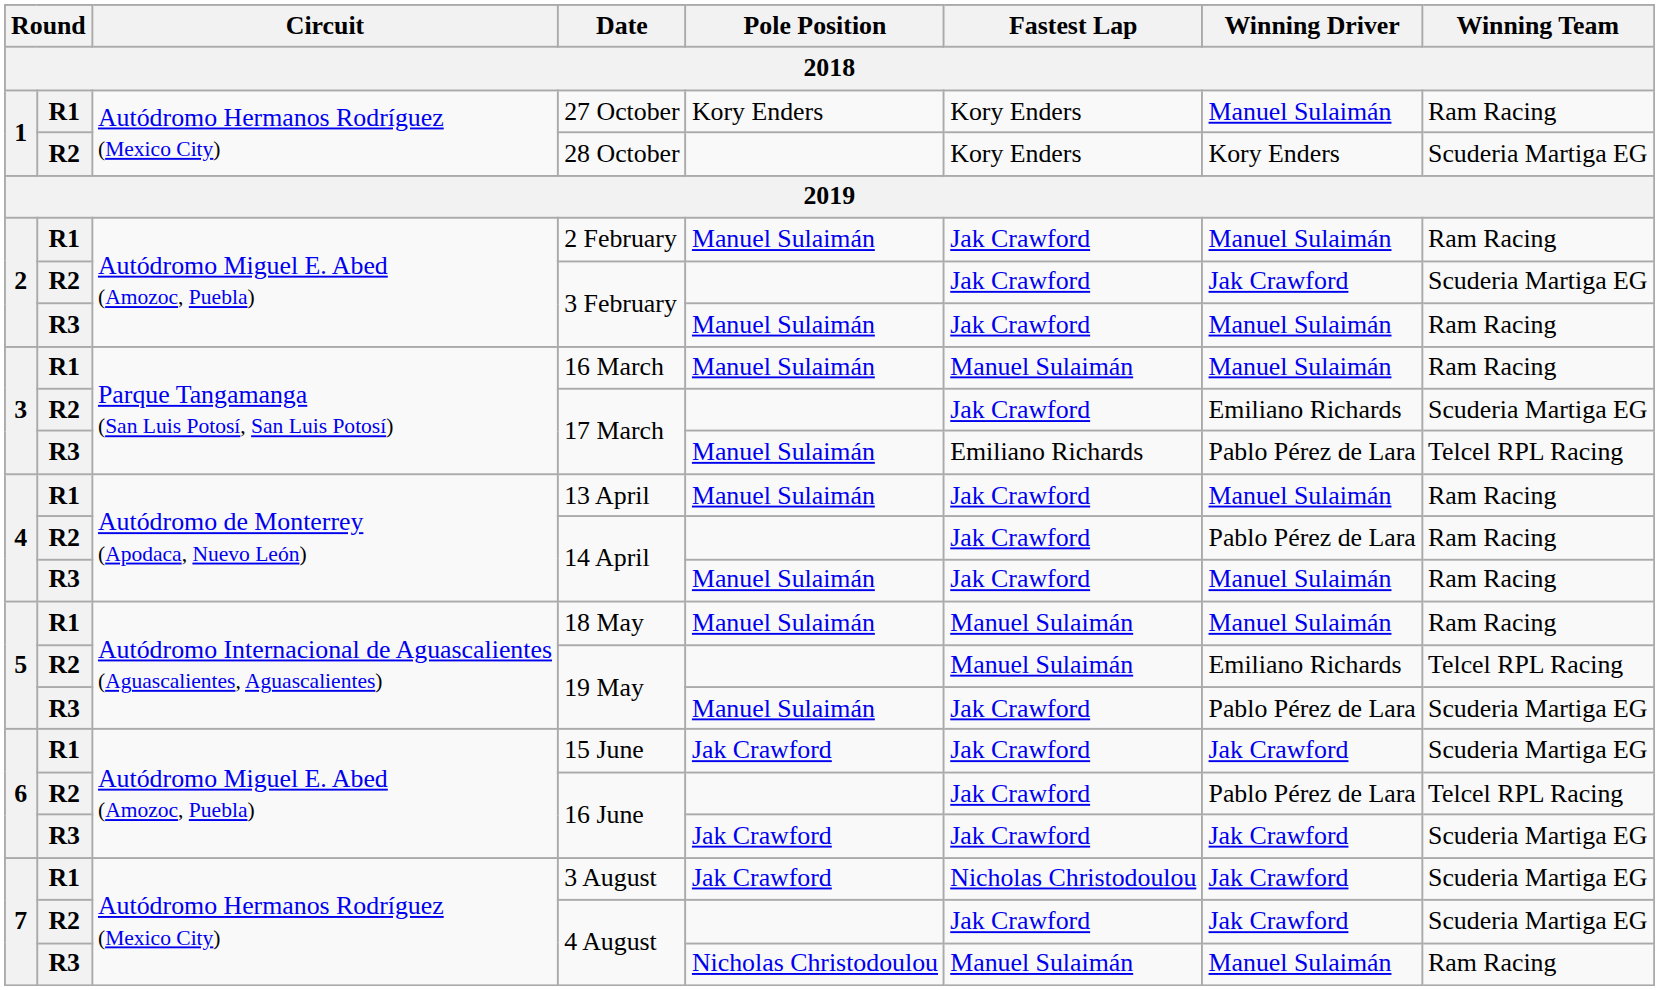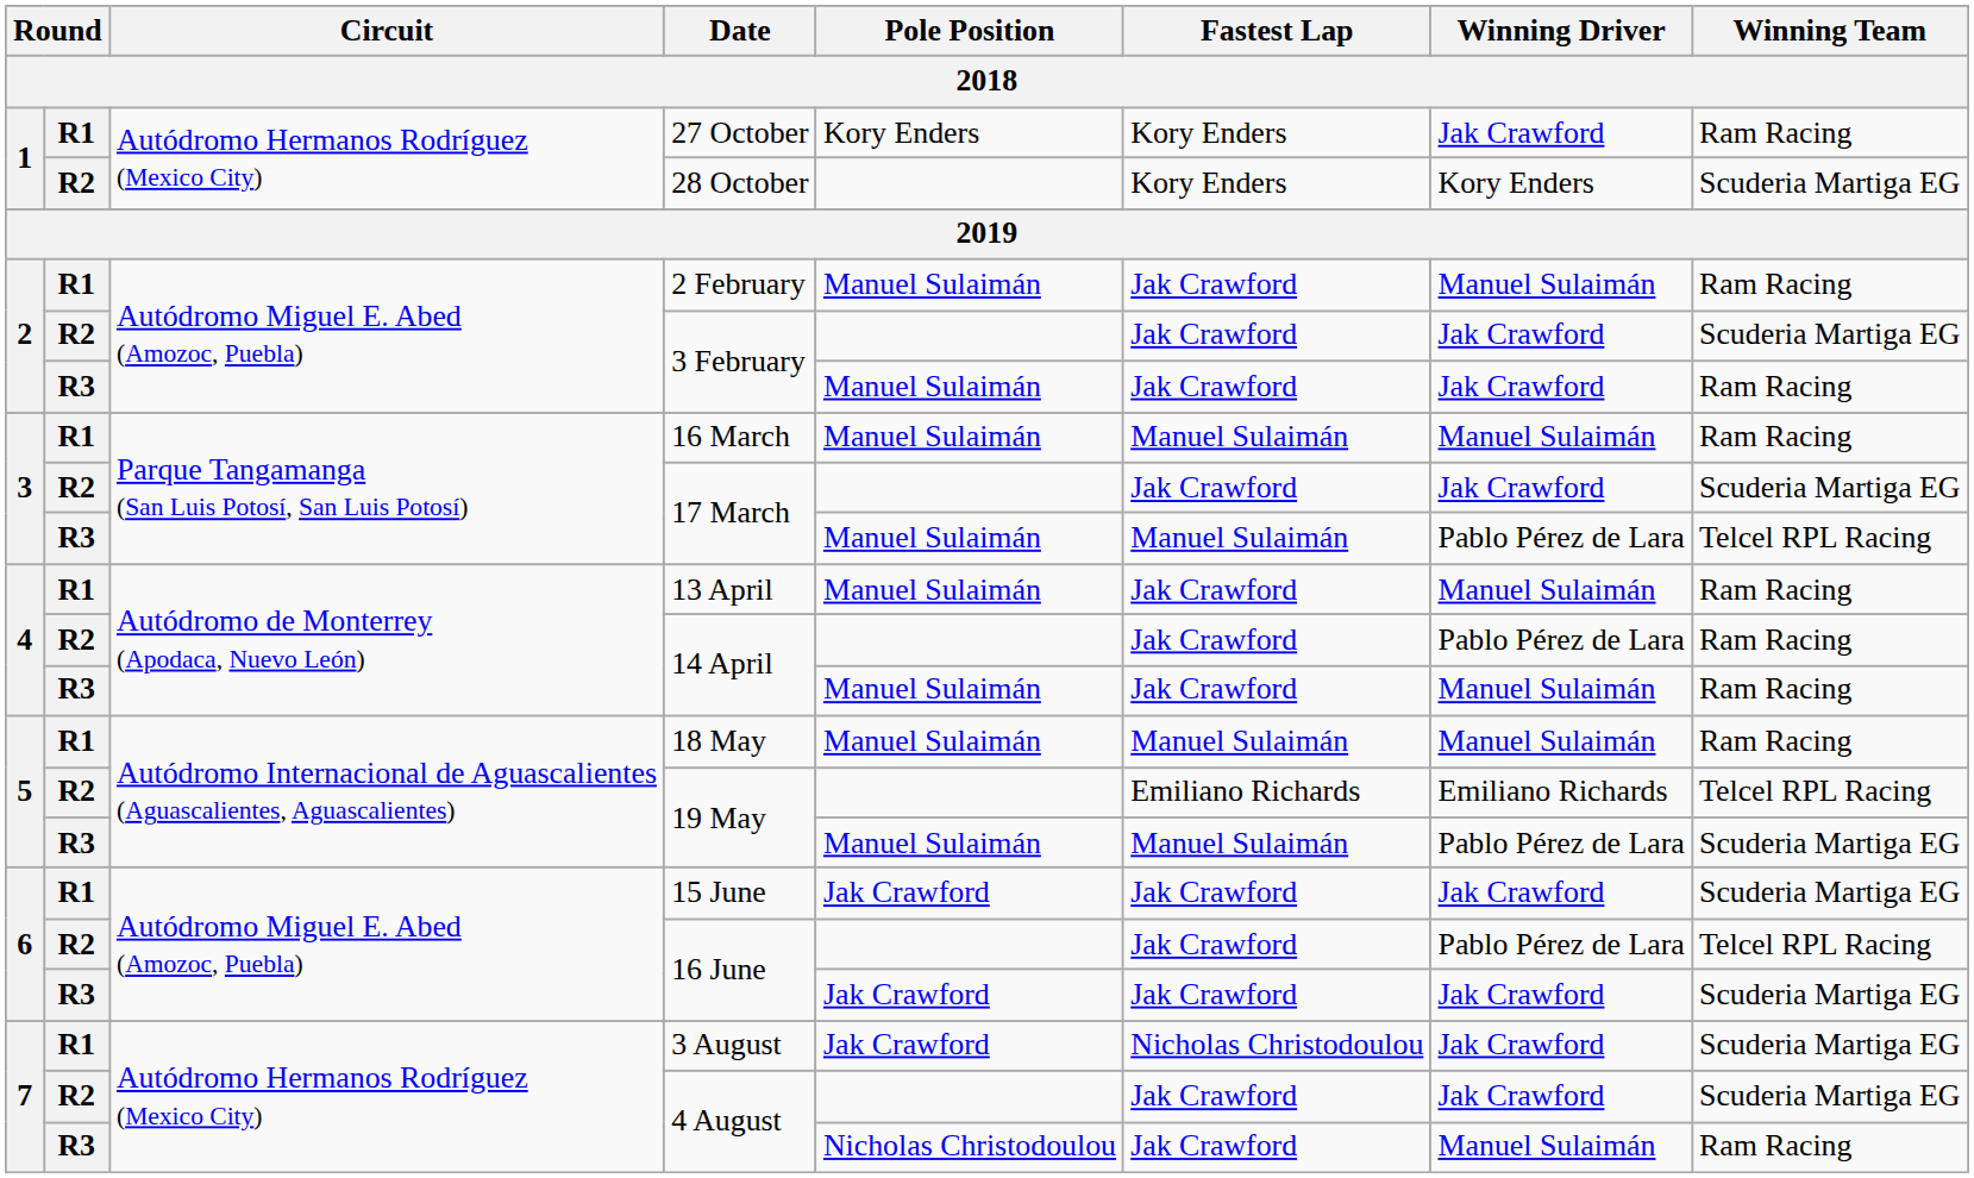 <table class="wikitable" style="font-size: 85%">
 <tr>
 <th colspan=2>Round</th>
 <th>Circuit</th>
 <th>Date</th>
 <th>Pole Position</th>
 <th>Fastest Lap</th>
 <th>Winning Driver</th>
 <th>Winning Team</th>
 </tr>
 <tr>
 <th colspan=8>2018</th>
 </tr>
 <tr>
 <th rowspan=2>1</th>
 <th>R1</th>
 <td rowspan=2><a href='#'>Autódromo Hermanos Rodríguez</a><br><small>(<a href='#'>Mexico City</a>)</small></td>
 <td nowrap>27 October</td>
 <td> Kory Enders</td>
 <td> Kory Enders</td>
-<td> <a href='#'>Manuel Sulaimán</a></td>
+<td> <a href='#'>Jak Crawford</a></td>
 <td> Ram Racing</td>
 </tr>
 <tr>
 <th>R2</th>
 <td>28 October</td>
 <td></td>
 <td> Kory Enders</td>
 <td> Kory Enders</td>
 <td> Scuderia Martiga EG</td>
 </tr>
 <tr>
 <th colspan=8>2019</th>
 </tr>
 <tr>
 <th rowspan=3>2</th>
 <th>R1</th>
 <td rowspan=3><a href='#'>Autódromo Miguel E. Abed</a><br><small>(<a href='#'>Amozoc</a>, <a href='#'>Puebla</a>)</small></td>
 <td>2 February</td>
 <td> <a href='#'>Manuel Sulaimán</a></td>
 <td> <a href='#'>Jak Crawford</a></td>
 <td> <a href='#'>Manuel Sulaimán</a></td>
 <td> Ram Racing</td>
 </tr>
 <tr>
 <th>R2</th>
 <td rowspan=2>3 February</td>
 <td></td>
 <td> <a href='#'>Jak Crawford</a></td>
 <td> <a href='#'>Jak Crawford</a></td>
 <td> Scuderia Martiga EG</td>
 </tr>
 <tr>
 <th>R3</th>
 <td> <a href='#'>Manuel Sulaimán</a></td>
 <td> <a href='#'>Jak Crawford</a></td>
-<td> <a href='#'>Manuel Sulaimán</a></td>
+<td> <a href='#'>Jak Crawford</a></td>
 <td> Ram Racing</td>
 </tr>
 <tr>
 <th rowspan=3>3</th>
 <th>R1</th>
 <td rowspan=3><a href='#'>Parque Tangamanga</a><br><small>(<a href='#'>San Luis Potosí</a>, <a href='#'>San Luis Potosí</a>)</small></td>
 <td>16 March</td>
 <td> <a href='#'>Manuel Sulaimán</a></td>
 <td> <a href='#'>Manuel Sulaimán</a></td>
 <td> <a href='#'>Manuel Sulaimán</a></td>
 <td> Ram Racing</td>
 </tr>
 <tr>
 <th>R2</th>
 <td rowspan=2>17 March</td>
 <td></td>
 <td> <a href='#'>Jak Crawford</a></td>
-<td> Emiliano Richards</td>
+<td> <a href='#'>Jak Crawford</a></td>
 <td> Scuderia Martiga EG</td>
 </tr>
 <tr>
 <th>R3</th>
 <td> <a href='#'>Manuel Sulaimán</a></td>
-<td> Emiliano Richards</td>
+<td> <a href='#'>Manuel Sulaimán</a></td>
 <td> Pablo Pérez de Lara</td>
 <td> Telcel RPL Racing</td>
 </tr>
 <tr>
 <th rowspan=3>4</th>
 <th>R1</th>
 <td rowspan=3><a href='#'>Autódromo de Monterrey</a><br><small>(<a href='#'>Apodaca</a>, <a href='#'>Nuevo León</a>)</small></td>
 <td>13 April</td>
 <td> <a href='#'>Manuel Sulaimán</a></td>
 <td> <a href='#'>Jak Crawford</a></td>
 <td> <a href='#'>Manuel Sulaimán</a></td>
 <td> Ram Racing</td>
 </tr>
 <tr>
 <th>R2</th>
 <td rowspan=2>14 April</td>
 <td></td>
 <td> <a href='#'>Jak Crawford</a></td>
 <td nowrap> Pablo Pérez de Lara</td>
 <td> Ram Racing</td>
 </tr>
 <tr>
 <th>R3</th>
 <td> <a href='#'>Manuel Sulaimán</a></td>
 <td> <a href='#'>Jak Crawford</a></td>
 <td> <a href='#'>Manuel Sulaimán</a></td>
 <td> Ram Racing</td>
 </tr>
 <tr>
 <th rowspan=3>5</th>
 <th>R1</th>
 <td rowspan=3 nowrap><a href='#'>Autódromo Internacional de Aguascalientes</a><br><small>(<a href='#'>Aguascalientes</a>, <a href='#'>Aguascalientes</a>)</small></td>
 <td>18 May</td>
 <td> <a href='#'>Manuel Sulaimán</a></td>
 <td> <a href='#'>Manuel Sulaimán</a></td>
 <td> <a href='#'>Manuel Sulaimán</a></td>
 <td> Ram Racing</td>
 </tr>
 <tr>
 <th>R2</th>
 <td rowspan=2>19 May</td>
 <td></td>
-<td> <a href='#'>Manuel Sulaimán</a></td>
+<td> Emiliano Richards</td>
 <td> Emiliano Richards</td>
 <td> Telcel RPL Racing</td>
 </tr>
 <tr>
 <th>R3</th>
 <td> <a href='#'>Manuel Sulaimán</a></td>
-<td> <a href='#'>Jak Crawford</a></td>
+<td> <a href='#'>Manuel Sulaimán</a></td>
 <td> Pablo Pérez de Lara</td>
 <td nowrap> Scuderia Martiga EG</td>
 </tr>
 <tr>
 <th rowspan=3>6</th>
 <th>R1</th>
 <td rowspan=3><a href='#'>Autódromo Miguel E. Abed</a><br><small>(<a href='#'>Amozoc</a>, <a href='#'>Puebla</a>)</small></td>
 <td>15 June</td>
 <td> <a href='#'>Jak Crawford</a></td>
 <td> <a href='#'>Jak Crawford</a></td>
 <td> <a href='#'>Jak Crawford</a></td>
 <td nowrap> Scuderia Martiga EG</td>
 </tr>
 <tr>
 <th>R2</th>
 <td rowspan=2>16 June</td>
 <td></td>
 <td> <a href='#'>Jak Crawford</a></td>
 <td nowrap> Pablo Pérez de Lara</td>
 <td> Telcel RPL Racing</td>
 </tr>
 <tr>
 <th>R3</th>
 <td> <a href='#'>Jak Crawford</a></td>
 <td> <a href='#'>Jak Crawford</a></td>
 <td> <a href='#'>Jak Crawford</a></td>
 <td> Scuderia Martiga EG</td>
 </tr>
 <tr>
 <th rowspan=3>7</th>
 <th>R1</th>
 <td rowspan=3><a href='#'>Autódromo Hermanos Rodríguez</a><br><small>(<a href='#'>Mexico City</a>)</small></td>
 <td>3 August</td>
 <td> <a href='#'>Jak Crawford</a></td>
 <td nowrap> <a href='#'>Nicholas Christodoulou</a></td>
 <td> <a href='#'>Jak Crawford</a></td>
 <td> Scuderia Martiga EG</td>
 </tr>
 <tr>
 <th>R2</th>
 <td rowspan=2>4 August</td>
 <td></td>
 <td> <a href='#'>Jak Crawford</a></td>
 <td> <a href='#'>Jak Crawford</a></td>
 <td> Scuderia Martiga EG</td>
 </tr>
 <tr>
 <th>R3</th>
 <td nowrap> <a href='#'>Nicholas Christodoulou</a></td>
-<td> <a href='#'>Manuel Sulaimán</a></td>
+<td> <a href='#'>Jak Crawford</a></td>
 <td> <a href='#'>Manuel Sulaimán</a></td>
 <td> Ram Racing</td>
 </tr>
 </table>
